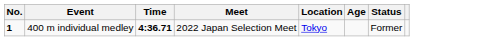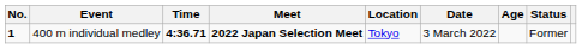 <table class="wikitable">
 <tr>
 <th>No.</th>
 <th>Event</th>
 <th>Time</th>
 <th>Meet</th>
 <th>Location</th>
+<th>Date</th>
 <th>Age</th>
 <th>Status</th>
 <th></th>
 </tr>
 <tr>
 <td><strong>1</strong></td>
 <td>400 m individual medley</td>
 <td style="text-align:center;"><strong>4:36.71</strong></td>
-<td>2022 Japan Selection Meet</td>
+<td><strong>2022 Japan Selection Meet</strong></td>
 <td><a href='#'>Tokyo</a></td>
+<td>3 March 2022</td>
 <td style="text-align:center;"></td>
 <td style="text-align:center;">Former</td>
 <td style="text-align:center;"></td>
 </tr>
 </table>
